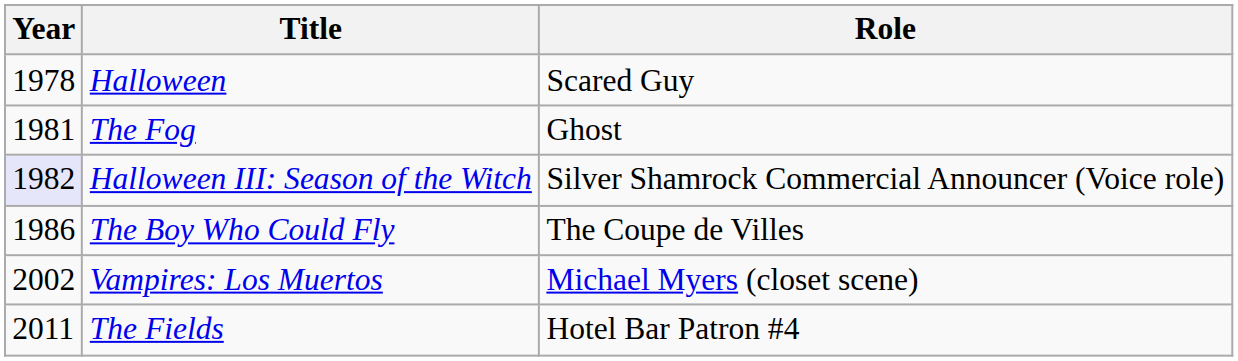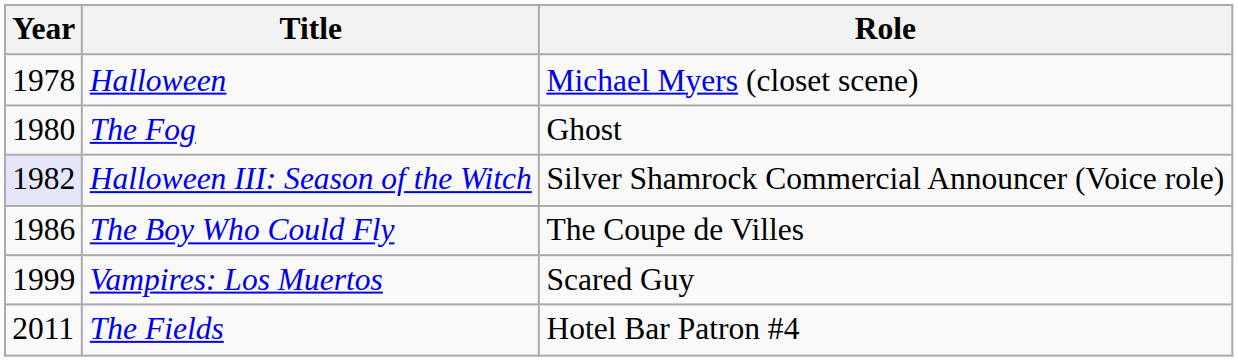 <table class="wikitable">
 <tr>
 <th>Year</th>
 <th>Title</th>
 <th>Role</th>
 </tr>
 <tr>
 <td>1978</td>
 <td><em><a href='#'>Halloween</a></em></td>
-<td>Scared Guy</td>
+<td><a href='#'>Michael Myers</a> (closet scene)</td>
 </tr>
 <tr>
-<td>1981</td>
+<td>1980</td>
 <td><em><a href='#'>The Fog</a></em></td>
 <td>Ghost</td>
 </tr>
 <tr>
 <td style="background: lavender;">1982</td>
 <td><em><a href='#'>Halloween III: Season of the Witch</a></em></td>
 <td>Silver Shamrock Commercial Announcer (Voice role)</td>
 </tr>
 <tr>
 <td>1986</td>
 <td><em><a href='#'>The Boy Who Could Fly</a></em></td>
 <td>The Coupe de Villes</td>
 </tr>
 <tr>
-<td>2002</td>
+<td>1999</td>
 <td><em><a href='#'>Vampires: Los Muertos</a></em></td>
-<td><a href='#'>Michael Myers</a> (closet scene)</td>
+<td>Scared Guy</td>
 </tr>
 <tr>
 <td>2011</td>
 <td><em><a href='#'>The Fields</a></em></td>
 <td>Hotel Bar Patron #4</td>
 </tr>
 </table>
